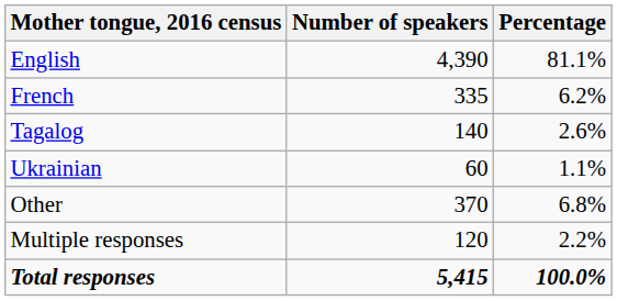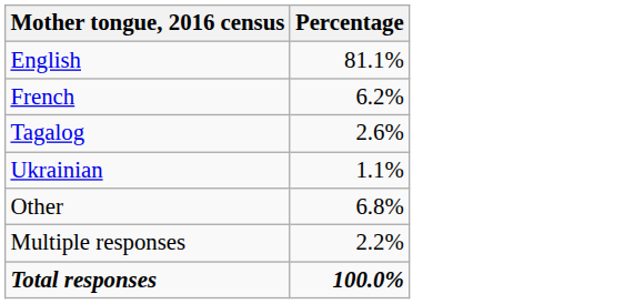 <table class=wikitable>
 <tr>
 <th>Mother tongue, 2016 census</th>
-<th>Number of speakers</th>
 <th>Percentage</th>
 </tr>
 <tr>
 <td><a href='#'>English</a></td>
-<td align=right>4,390</td>
 <td align=right>81.1%</td>
 </tr>
 <tr>
 <td><a href='#'>French</a></td>
-<td align=right>335</td>
 <td align=right>6.2%</td>
 </tr>
 <tr>
 <td><a href='#'>Tagalog</a></td>
-<td align=right>140</td>
 <td align=right>2.6%</td>
 </tr>
 <tr>
 <td><a href='#'>Ukrainian</a></td>
-<td align=right>60</td>
 <td align=right>1.1%</td>
 </tr>
 <tr>
 <td>Other</td>
-<td align=right>370</td>
 <td align=right>6.8%</td>
 </tr>
 <tr>
 <td>Multiple responses</td>
-<td align=right>120</td>
 <td align=right>2.2%</td>
 </tr>
 <tr>
 <td><strong><em>Total responses</em></strong></td>
-<td align=right><strong><em>5,415</em></strong></td>
 <td align=right><strong><em>100.0%</em></strong></td>
 </tr>
 </table>
